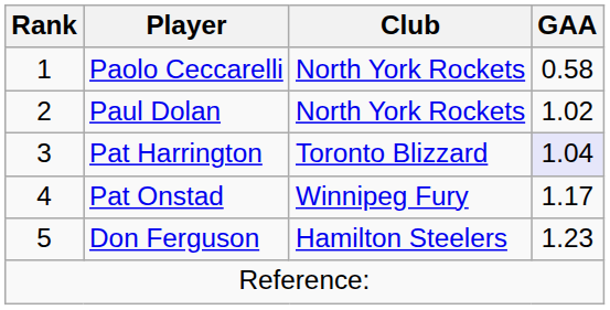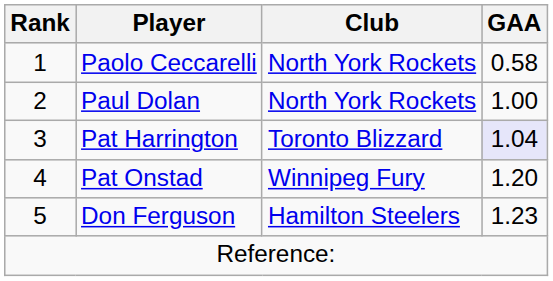 <table class="wikitable">
 <tr>
 <th>Rank</th>
 <th>Player</th>
 <th>Club</th>
 <th>GAA</th>
 </tr>
 <tr>
 <td rowspan="1" align=center>1</td>
 <td> <a href='#'>Paolo Ceccarelli</a></td>
 <td><a href='#'>North York Rockets</a></td>
 <td align=center>0.58</td>
 </tr>
 <tr>
 <td rowspan="1" align=center>2</td>
 <td> <a href='#'>Paul Dolan</a></td>
 <td><a href='#'>North York Rockets</a></td>
-<td align=center>1.02</td>
+<td align=center>1.00</td>
 </tr>
 <tr>
 <td rowspan="1" align=center>3</td>
 <td> <a href='#'>Pat Harrington</a></td>
 <td><a href='#'>Toronto Blizzard</a></td>
 <td align=center style="background: lavender;">1.04</td>
 </tr>
 <tr>
 <td rowspan="1" align=center>4</td>
 <td> <a href='#'>Pat Onstad</a></td>
 <td><a href='#'>Winnipeg Fury</a></td>
-<td align=center>1.17</td>
+<td align=center>1.20</td>
 </tr>
 <tr>
 <td rowspan="1" align=center>5</td>
 <td> <a href='#'>Don Ferguson</a></td>
 <td><a href='#'>Hamilton Steelers</a></td>
 <td align=center>1.23</td>
 </tr>
 <tr>
 <td colspan=4 align=center>Reference: </td>
 </tr>
 </table>
